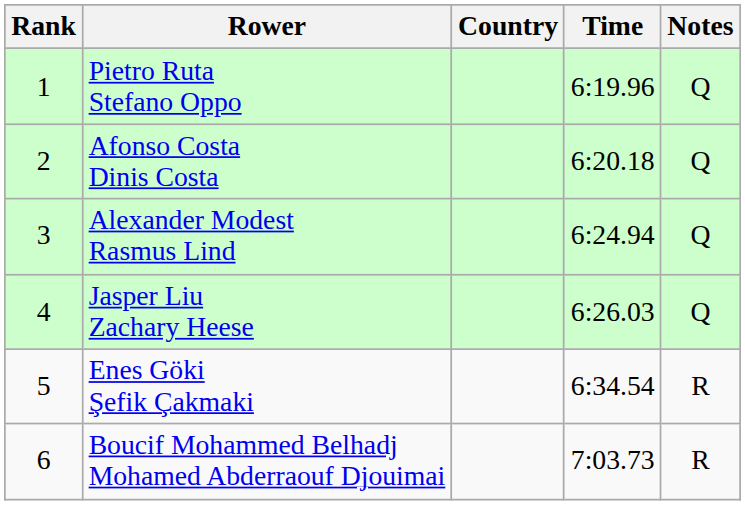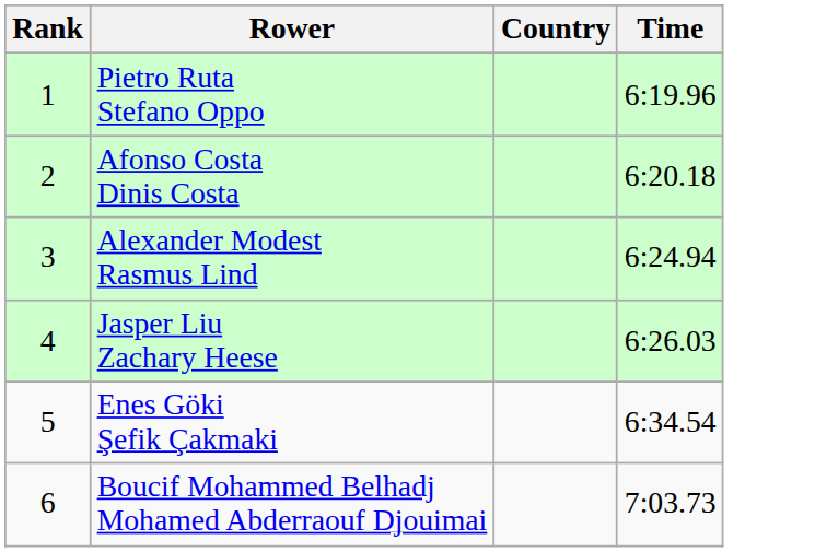 <table class="wikitable" style="text-align:center">
 <tr>
 <th>Rank</th>
 <th>Rower</th>
 <th>Country</th>
 <th>Time</th>
-<th>Notes</th>
 </tr>
 <tr bgcolor=ccffcc>
 <td>1</td>
 <td align="left"><a href='#'>Pietro Ruta</a><br><a href='#'>Stefano Oppo</a></td>
 <td align="left"></td>
 <td>6:19.96</td>
-<td>Q</td>
 </tr>
 <tr bgcolor=ccffcc>
 <td>2</td>
 <td align="left"><a href='#'>Afonso Costa</a><br><a href='#'>Dinis Costa</a></td>
 <td align="left"></td>
 <td>6:20.18</td>
-<td>Q</td>
 </tr>
 <tr bgcolor=ccffcc>
 <td>3</td>
 <td align="left"><a href='#'>Alexander Modest</a><br><a href='#'>Rasmus Lind</a></td>
 <td align="left"></td>
 <td>6:24.94</td>
-<td>Q</td>
 </tr>
 <tr bgcolor=ccffcc>
 <td>4</td>
 <td align="left"><a href='#'>Jasper Liu</a><br><a href='#'>Zachary Heese</a></td>
 <td align="left"></td>
 <td>6:26.03</td>
-<td>Q</td>
 </tr>
 <tr>
 <td>5</td>
 <td align="left"><a href='#'>Enes Göki</a><br><a href='#'>Şefik Çakmaki</a></td>
 <td align="left"></td>
 <td>6:34.54</td>
-<td>R</td>
 </tr>
 <tr>
 <td>6</td>
 <td align="left"><a href='#'>Boucif Mohammed Belhadj</a><br><a href='#'>Mohamed Abderraouf Djouimai </a></td>
 <td align="left"></td>
 <td>7:03.73</td>
-<td>R</td>
 </tr>
 </table>
